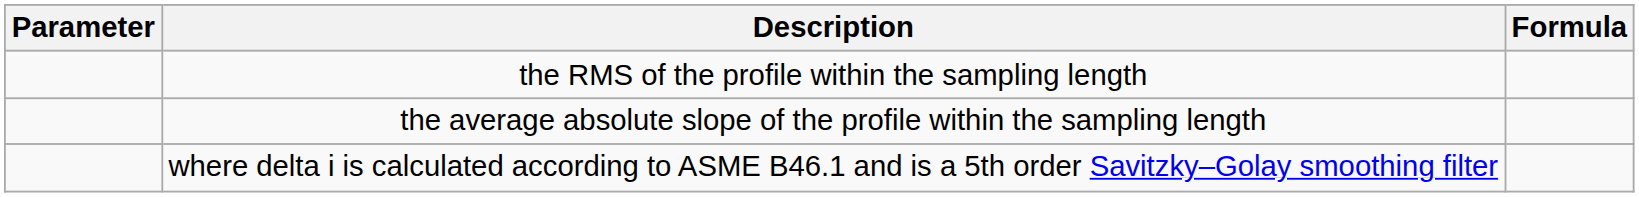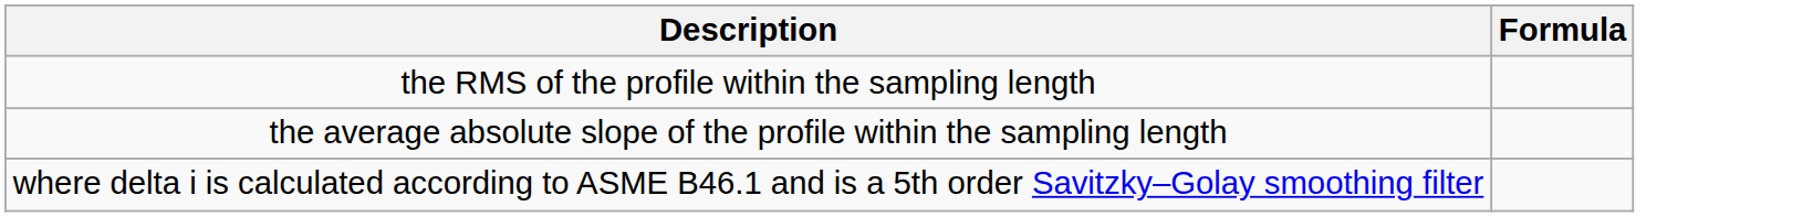 <table class="wikitable" style="text-align:center">
 <tr>
-<th>Parameter</th>
 <th>Description</th>
 <th>Formula</th>
 </tr>
 <tr>
-<td></td>
 <td>the RMS of the profile within the sampling length</td>
 <td></td>
 </tr>
 <tr>
-<td></td>
 <td>the average absolute slope of the profile within the sampling length</td>
 <td></td>
 </tr>
 <tr>
-<td></td>
 <td>where delta i is calculated according to ASME B46.1 and is a 5th order <a href='#'>Savitzky–Golay smoothing filter</a></td>
 <td></td>
 </tr>
 </table>
